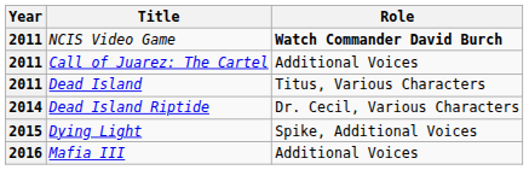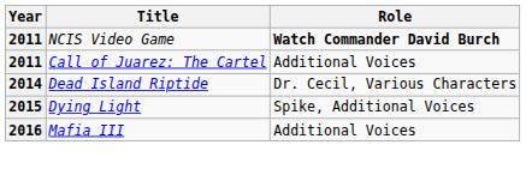 <table class="wikitable sortable plainrowheaders">
 <tr>
 <th scope="col">Year</th>
 <th scope="col">Title</th>
 <th scope="col" class="unsortable">Role</th>
 </tr>
 <tr>
 <th scope="row">2011</th>
 <td><em>NCIS Video Game</em></td>
 <td><strong>Watch Commander David Burch</strong></td>
 </tr>
 <tr>
 <th scope="row">2011</th>
 <td><em><a href='#'>Call of Juarez: The Cartel</a></em></td>
 <td>Additional Voices</td>
 </tr>
 <tr>
-<th scope="row">2011</th>
-<td><em><a href='#'>Dead Island</a></em></td>
-<td>Titus, Various Characters</td>
-</tr>
-<tr>
 <th scope="row">2014</th>
 <td><em><a href='#'>Dead Island Riptide</a></em></td>
 <td>Dr. Cecil, Various Characters</td>
 </tr>
 <tr>
 <th scope="row">2015</th>
 <td><em><a href='#'>Dying Light</a></em></td>
 <td>Spike, Additional Voices</td>
 </tr>
 <tr>
 <th scope="row">2016</th>
 <td><em><a href='#'>Mafia III</a></em></td>
 <td>Additional Voices</td>
 </tr>
 </table>
